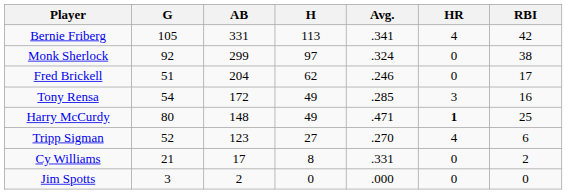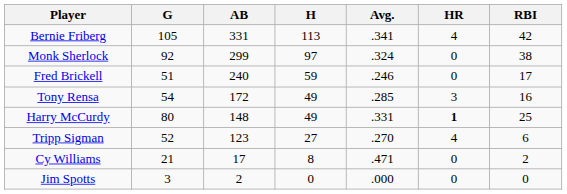 <table class="wikitable sortable">
 <tr>
 <th bgcolor="#DDDDFF" width="16%">Player</th>
 <th bgcolor="#DDDDFF" width="9%">G</th>
 <th bgcolor="#DDDDFF" width="9%">AB</th>
 <th bgcolor="#DDDDFF" width="9%">H</th>
 <th bgcolor="#DDDDFF" width="9%">Avg.</th>
 <th bgcolor="#DDDDFF" width="9%">HR</th>
 <th bgcolor="#DDDDFF" width="9%">RBI</th>
 </tr>
 <tr align="center">
 <td><a href='#'>Bernie Friberg</a></td>
 <td>105</td>
 <td>331</td>
 <td>113</td>
 <td>.341</td>
 <td>4</td>
 <td>42</td>
 </tr>
 <tr align="center">
 <td><a href='#'>Monk Sherlock</a></td>
 <td>92</td>
 <td>299</td>
 <td>97</td>
 <td>.324</td>
 <td>0</td>
 <td>38</td>
 </tr>
 <tr align="center">
 <td><a href='#'>Fred Brickell</a></td>
 <td>51</td>
-<td>204</td>
-<td>62</td>
+<td>240</td>
+<td>59</td>
 <td>.246</td>
 <td>0</td>
 <td>17</td>
 </tr>
 <tr align="center">
 <td><a href='#'>Tony Rensa</a></td>
 <td>54</td>
 <td>172</td>
 <td>49</td>
 <td>.285</td>
 <td>3</td>
 <td>16</td>
 </tr>
 <tr align="center">
 <td><a href='#'>Harry McCurdy</a></td>
 <td>80</td>
 <td>148</td>
 <td>49</td>
-<td>.471</td>
+<td>.331</td>
 <td><strong>1</strong></td>
 <td>25</td>
 </tr>
 <tr align="center">
 <td><a href='#'>Tripp Sigman</a></td>
 <td>52</td>
 <td>123</td>
 <td>27</td>
 <td>.270</td>
 <td>4</td>
 <td>6</td>
 </tr>
 <tr align="center">
 <td><a href='#'>Cy Williams</a></td>
 <td>21</td>
 <td>17</td>
 <td>8</td>
-<td>.331</td>
+<td>.471</td>
 <td>0</td>
 <td>2</td>
 </tr>
 <tr align="center">
 <td><a href='#'>Jim Spotts</a></td>
 <td>3</td>
 <td>2</td>
 <td>0</td>
 <td>.000</td>
 <td>0</td>
 <td>0</td>
 </tr>
 </table>
